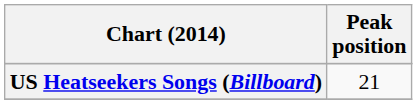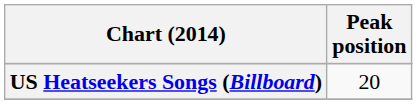 <table class="wikitable sortable plainrowheaders" style="text-align:center">
 <tr>
 <th>Chart (2014)</th>
 <th>Peak<br>position</th>
 </tr>
 <tr>
 </tr>
 <tr>
 </tr>
 <tr>
 </tr>
 <tr>
 <th scope="row">US <a href='#'>Heatseekers Songs</a> (<em><a href='#'>Billboard</a></em>)</th>
-<td>21</td>
+<td>20</td>
 </tr>
 <tr>
 </tr>
 </table>
